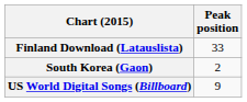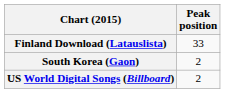 <table class="wikitable sortable plainrowheaders" style="text-align:center">
 <tr>
 <th scope="col">Chart (2015)</th>
 <th scope="col">Peak<br>position</th>
 </tr>
 <tr>
 <th scope="row">Finland Download (<a href='#'>Latauslista</a>)</th>
 <td>33</td>
 </tr>
 <tr>
 <th scope="row">South Korea (<a href='#'>Gaon</a>)</th>
 <td>2</td>
 </tr>
 <tr>
 <th scope="row">US <a href='#'>World Digital Songs</a> (<em><a href='#'>Billboard</a></em>)</th>
-<td>9</td>
+<td>2</td>
 </tr>
 </table>
